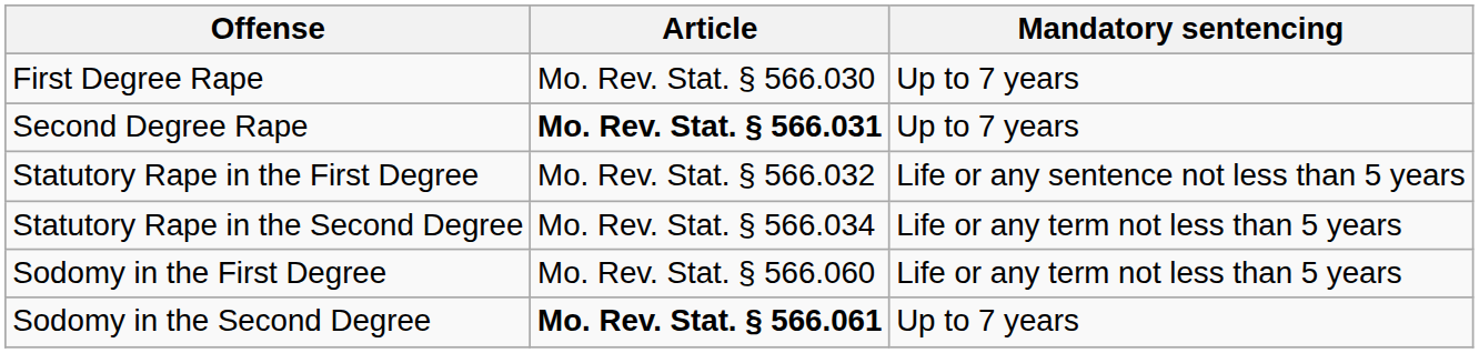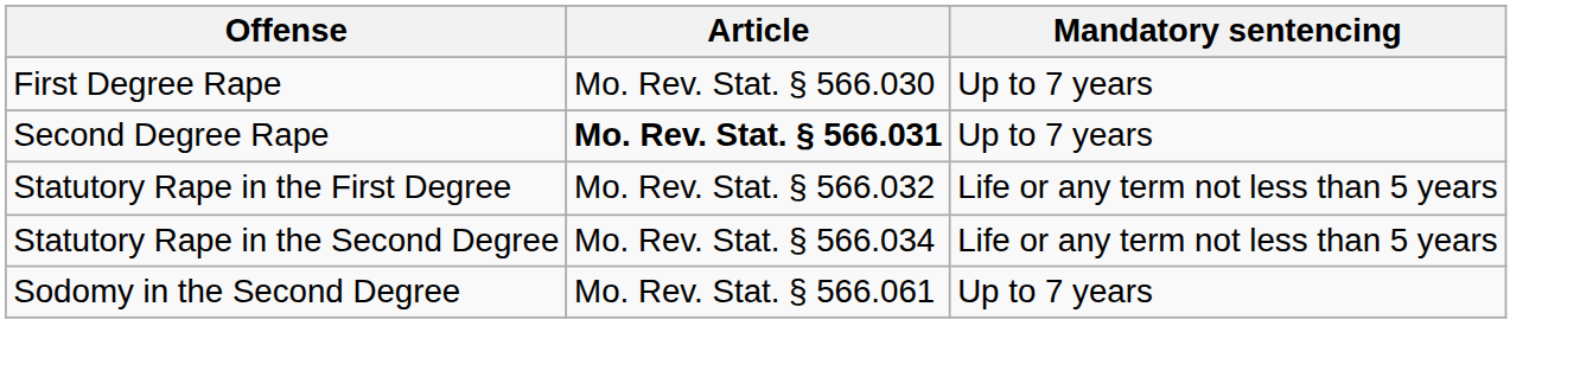 <table class="wikitable">
 <tr>
 <th>Offense</th>
 <th>Article</th>
 <th>Mandatory sentencing</th>
 </tr>
 <tr>
 <td>First Degree Rape</td>
 <td>Mo. Rev. Stat. § 566.030</td>
 <td>Up to 7 years</td>
 </tr>
 <tr>
 <td>Second Degree Rape</td>
 <td><strong>Mo. Rev. Stat. § 566.031</strong></td>
 <td>Up to 7 years</td>
 </tr>
 <tr>
 <td>Statutory Rape in the First Degree</td>
 <td>Mo. Rev. Stat. § 566.032</td>
-<td>Life or any sentence not less than 5 years</td>
+<td>Life or any term not less than 5 years</td>
 </tr>
 <tr>
 <td>Statutory Rape in the Second Degree</td>
 <td>Mo. Rev. Stat. § 566.034</td>
 <td>Life or any term not less than 5 years</td>
 </tr>
 <tr>
-<td>Sodomy in the First Degree</td>
-<td>Mo. Rev. Stat. § 566.060</td>
-<td>Life or any term not less than 5 years</td>
-</tr>
-<tr>
 <td>Sodomy in the Second Degree</td>
-<td><strong>Mo. Rev. Stat. § 566.061</strong></td>
+<td>Mo. Rev. Stat. § 566.061</td>
 <td>Up to 7 years</td>
 </tr>
 </table>
